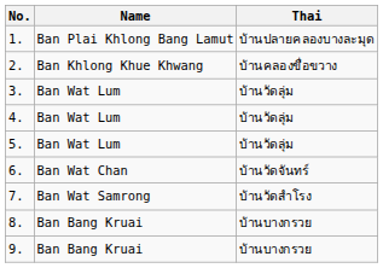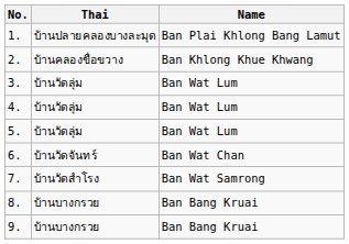 <table class="wikitable sortable">
 <tr>
 <th>No.</th>
+<th>Thai</th>
 <th>Name</th>
-<th>Thai</th>
 </tr>
 <tr>
 <td>1.</td>
+<td>บ้านปลายคลองบางละมุด</td>
 <td>Ban Plai Khlong Bang Lamut</td>
-<td>บ้านปลายคลองบางละมุด</td>
 </tr>
 <tr>
 <td>2.</td>
+<td>บ้านคลองขื่อขวาง</td>
 <td>Ban Khlong Khue Khwang</td>
-<td>บ้านคลองขื่อขวาง</td>
 </tr>
 <tr>
 <td>3.</td>
+<td>บ้านวัดลุ่ม</td>
 <td>Ban Wat Lum</td>
-<td>บ้านวัดลุ่ม</td>
 </tr>
 <tr>
 <td>4.</td>
+<td>บ้านวัดลุ่ม</td>
 <td>Ban Wat Lum</td>
-<td>บ้านวัดลุ่ม</td>
 </tr>
 <tr>
 <td>5.</td>
+<td>บ้านวัดลุ่ม</td>
 <td>Ban Wat Lum</td>
-<td>บ้านวัดลุ่ม</td>
 </tr>
 <tr>
 <td>6.</td>
+<td>บ้านวัดจันทร์</td>
 <td>Ban Wat Chan</td>
-<td>บ้านวัดจันทร์</td>
 </tr>
 <tr>
 <td>7.</td>
+<td>บ้านวัดสำโรง</td>
 <td>Ban Wat Samrong</td>
-<td>บ้านวัดสำโรง</td>
 </tr>
 <tr>
 <td>8.</td>
+<td>บ้านบางกรวย</td>
 <td>Ban Bang Kruai</td>
-<td>บ้านบางกรวย</td>
 </tr>
 <tr>
 <td>9.</td>
+<td>บ้านบางกรวย</td>
 <td>Ban Bang Kruai</td>
-<td>บ้านบางกรวย</td>
 </tr>
 </table>
